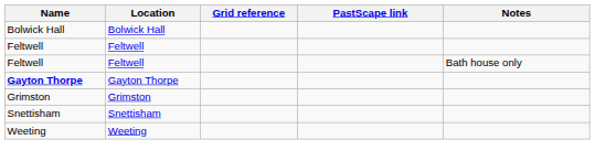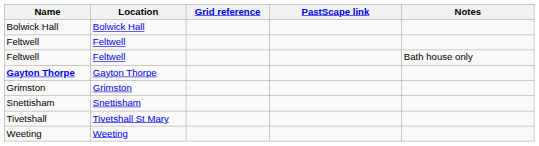 <table class="wikitable sortable" border="1" style="width: 100%">
 <tr>
 <th scope="col">Name</th>
 <th scope="col">Location</th>
 <th scope="col"><a href='#'>Grid reference</a></th>
 <th scope="col" class="unsortable" width="25%"><a href='#'>PastScape link</a></th>
 <th scope="col" class="unsortable" width="25%">Notes</th>
 </tr>
 <tr>
 <td>Bolwick Hall</td>
 <td><a href='#'>Bolwick Hall</a></td>
 <td></td>
 <td></td>
 <td></td>
 </tr>
 <tr>
 <td>Feltwell</td>
 <td><a href='#'>Feltwell</a></td>
 <td></td>
 <td></td>
 <td></td>
 </tr>
 <tr>
 <td>Feltwell</td>
 <td><a href='#'>Feltwell</a></td>
 <td></td>
 <td></td>
 <td>Bath house only</td>
 </tr>
 <tr>
 <td><strong><a href='#'>Gayton Thorpe</a></strong></td>
 <td><a href='#'>Gayton Thorpe</a></td>
 <td></td>
 <td></td>
 <td></td>
 </tr>
 <tr>
 <td>Grimston</td>
 <td><a href='#'>Grimston</a></td>
 <td></td>
 <td></td>
 <td></td>
 </tr>
 <tr>
 <td>Snettisham</td>
 <td><a href='#'>Snettisham</a></td>
 <td></td>
 <td></td>
 <td></td>
 </tr>
 <tr>
+<td>Tivetshall</td>
+<td><a href='#'>Tivetshall St Mary</a></td>
+<td></td>
+<td></td>
+<td></td>
+</tr>
+<tr>
 <td>Weeting</td>
 <td><a href='#'>Weeting</a></td>
 <td></td>
 <td></td>
 <td></td>
 </tr>
 </table>
